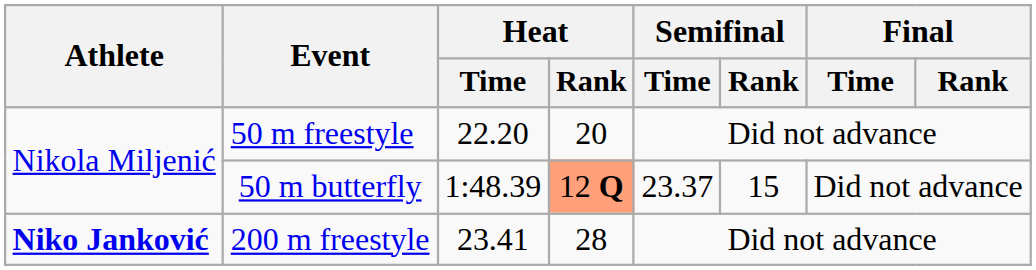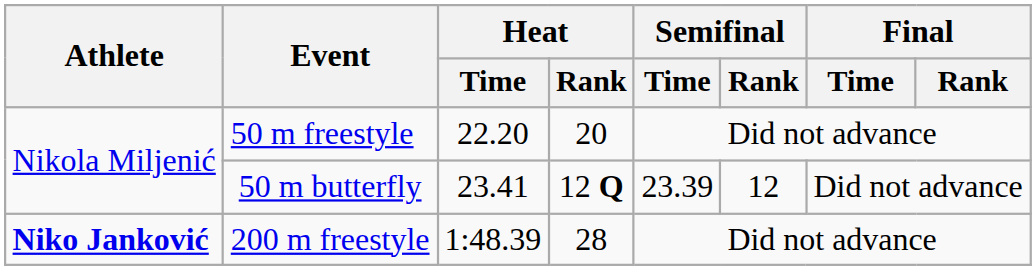 <table class="wikitable" style="text-align:center; font-size:90%">
 <tr>
 <th rowspan="2">Athlete</th>
 <th rowspan="2">Event</th>
 <th colspan="2">Heat</th>
 <th colspan="2">Semifinal</th>
 <th colspan="2">Final</th>
 </tr>
 <tr style="font-size:95%">
 <th>Time</th>
 <th>Rank</th>
 <th>Time</th>
 <th>Rank</th>
 <th>Time</th>
 <th>Rank</th>
 </tr>
 <tr>
 <td rowspan="2" align="left"><a href='#'>Nikola Miljenić</a></td>
 <td align="left"><a href='#'>50 m freestyle</a></td>
 <td>22.20</td>
 <td>20</td>
 <td colspan="4">Did not advance</td>
 </tr>
 <tr>
 <td><a href='#'>50 m butterfly</a></td>
-<td>1:48.39</td>
-<td style="background: lightsalmon;">12 <strong>Q</strong></td>
-<td>23.37</td>
-<td>15</td>
+<td>23.41</td>
+<td>12 <strong>Q</strong></td>
+<td>23.39</td>
+<td>12</td>
 <td colspan="2">Did not advance</td>
 </tr>
 <tr>
 <td align="left"><strong><a href='#'>Niko Janković</a></strong></td>
 <td align="left"><a href='#'>200 m freestyle</a></td>
-<td>23.41</td>
+<td>1:48.39</td>
 <td>28</td>
 <td colspan="4">Did not advance</td>
 </tr>
 </table>
